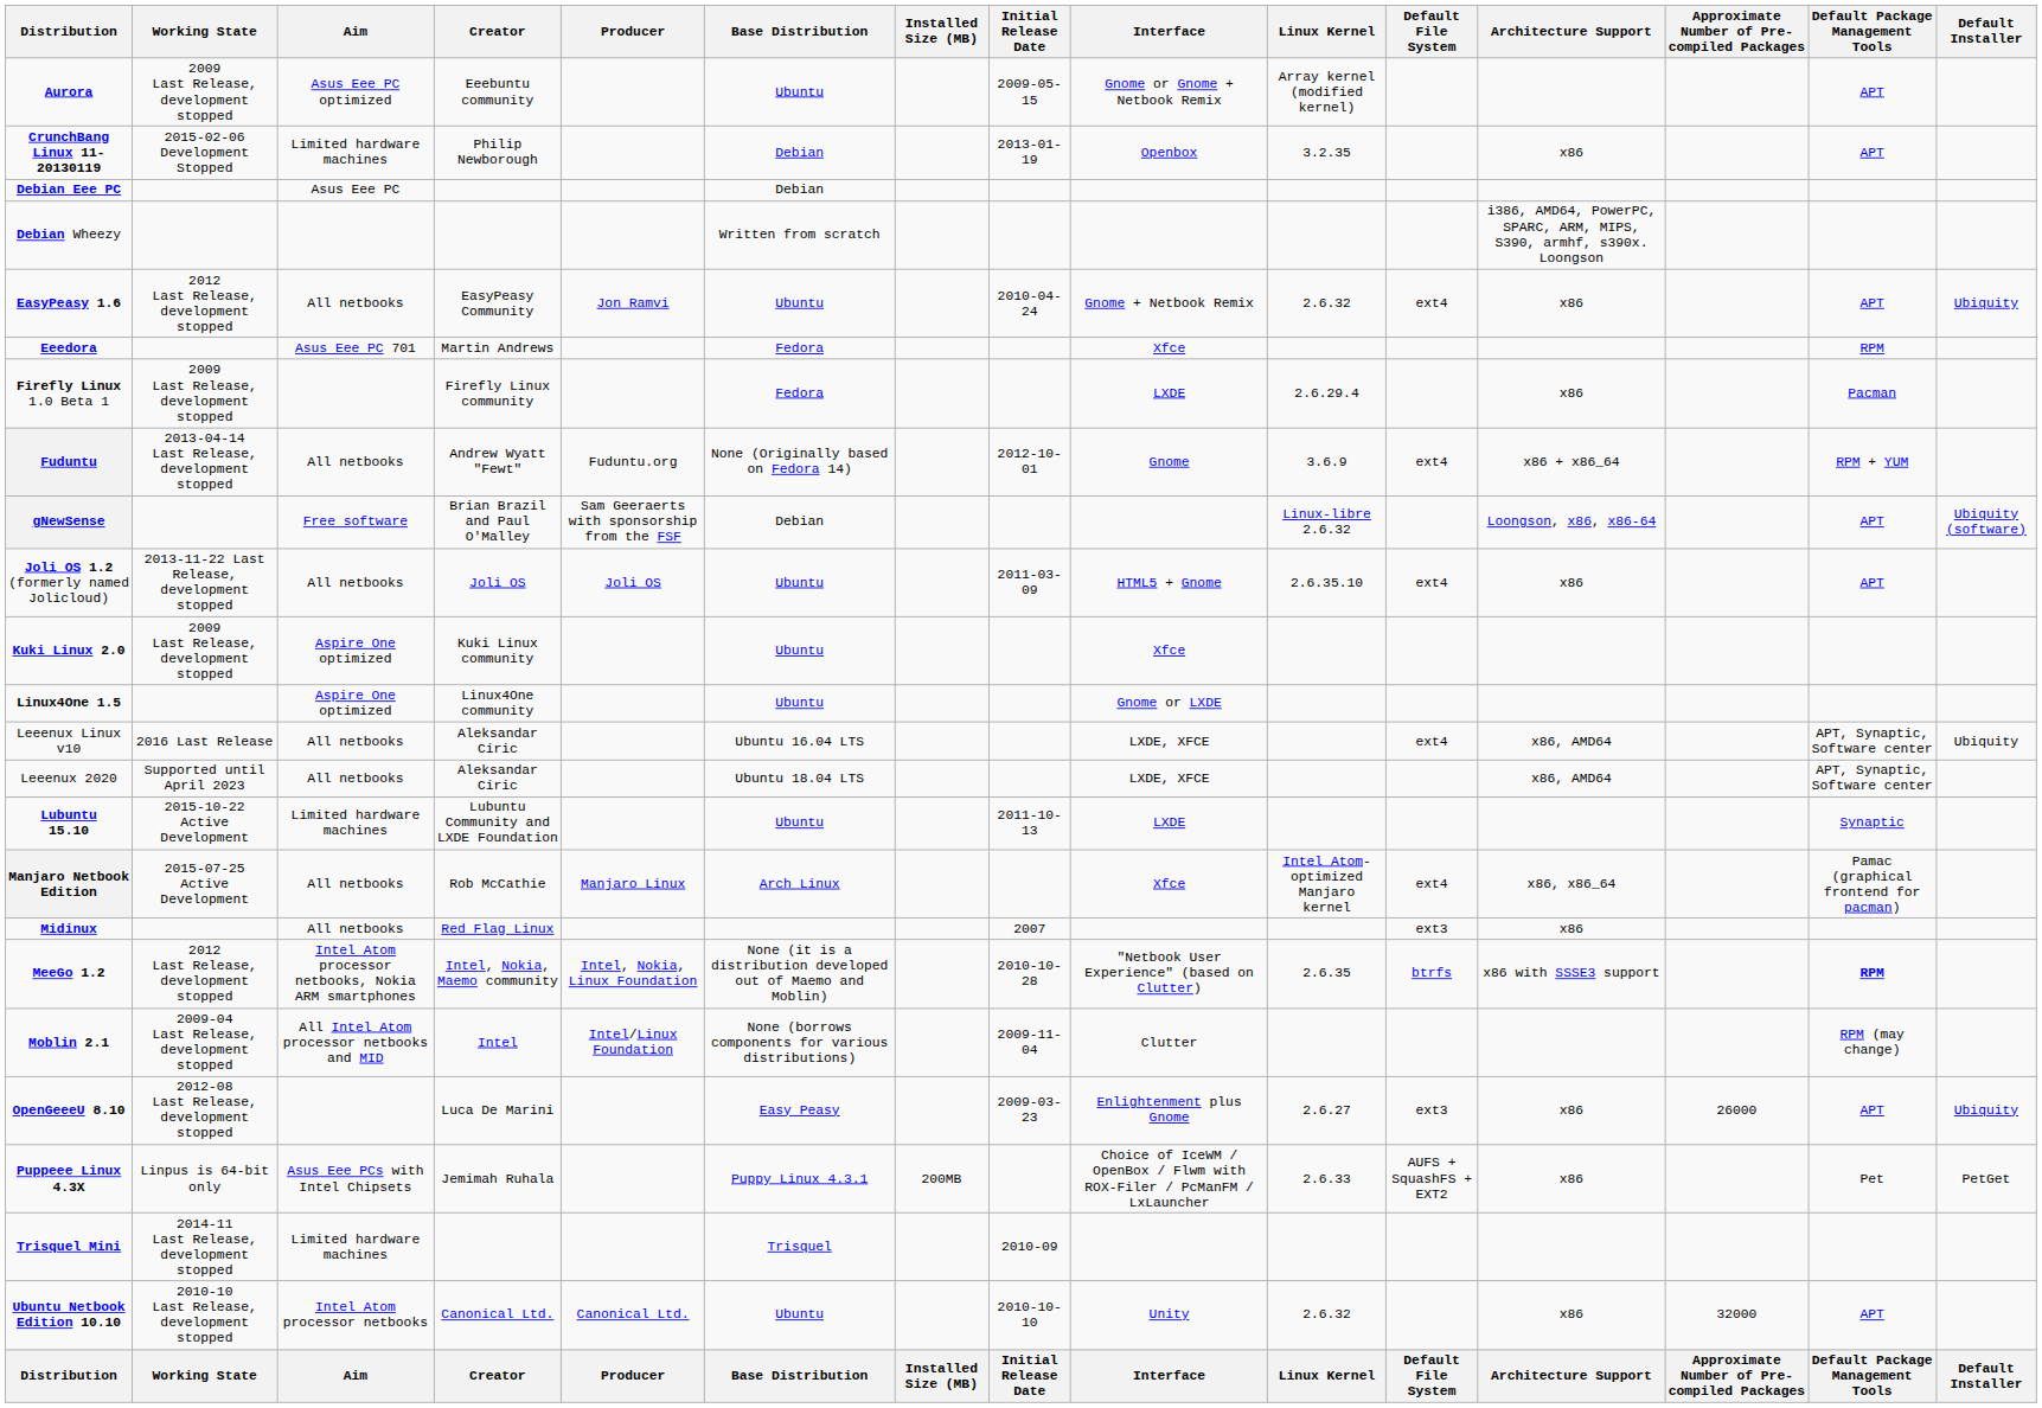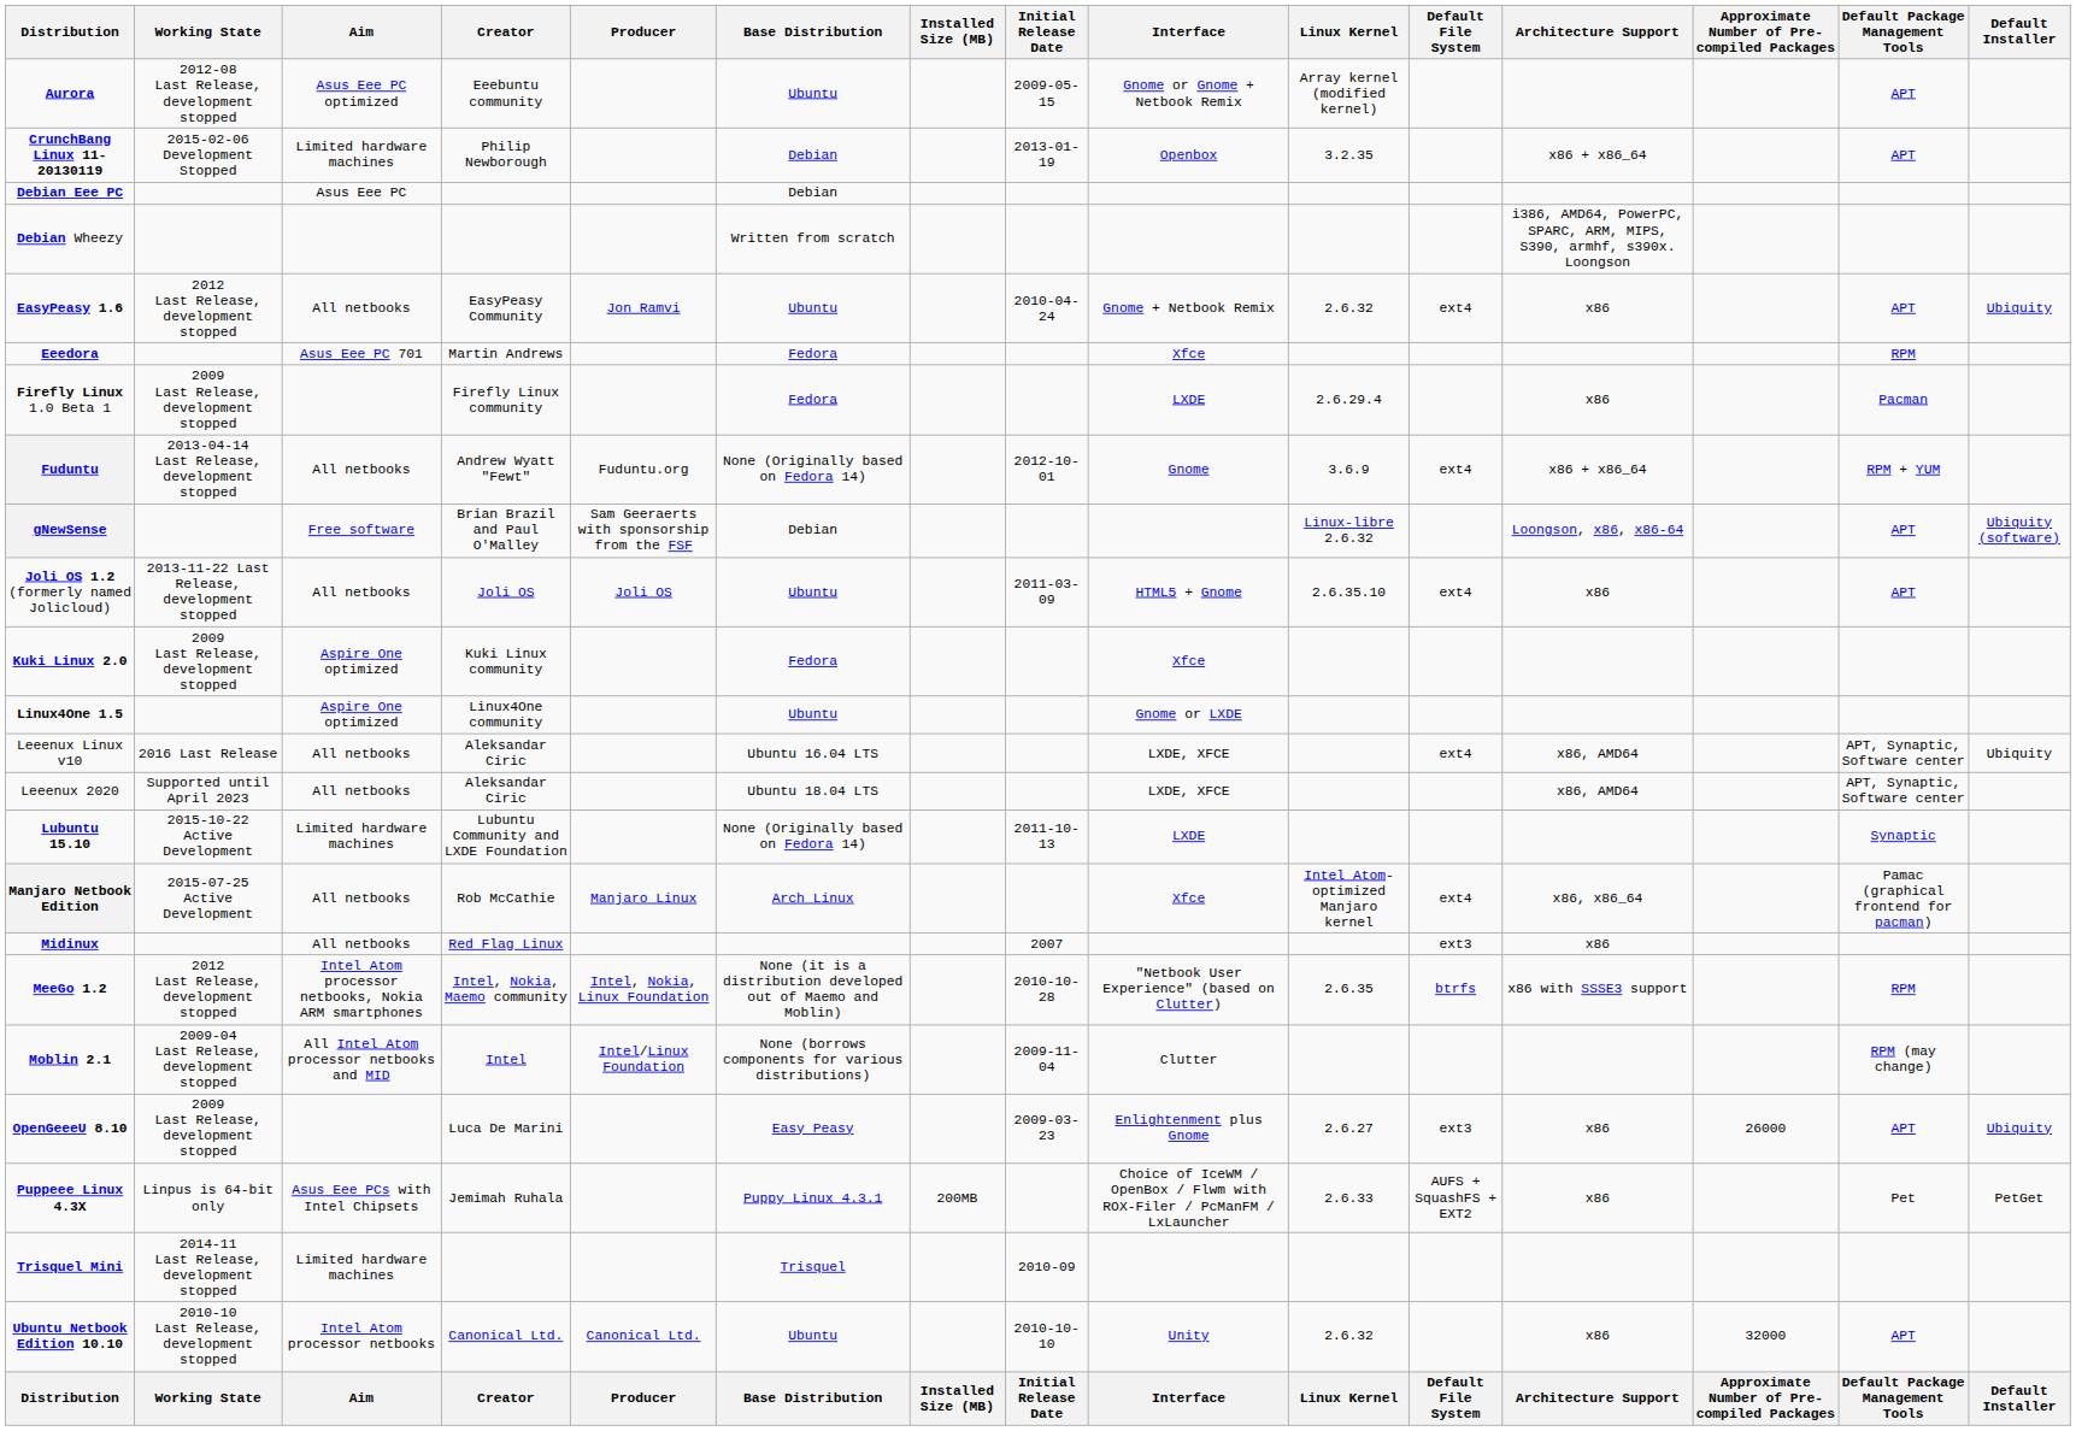 <table class="wikitable sortable" style="text-align:center; width:auto;">
 <tr>
 <th>Distribution</th>
 <th>Working State</th>
 <th>Aim</th>
 <th>Creator</th>
 <th>Producer</th>
 <th>Base Distribution</th>
 <th>Installed Size (MB)</th>
 <th>Initial Release Date</th>
 <th>Interface</th>
 <th>Linux Kernel</th>
 <th>Default File System</th>
 <th>Architecture Support</th>
 <th>Approximate Number of Pre-compiled Packages</th>
 <th>Default Package Management Tools</th>
 <th>Default Installer</th>
 </tr>
 <tr>
 <td><strong><a href='#'>Aurora</a></strong></td>
-<td>2009<br>Last Release, development stopped</td>
+<td>2012-08<br>Last Release, development stopped</td>
 <td><a href='#'>Asus Eee PC</a> optimized</td>
 <td>Eeebuntu community</td>
 <td></td>
 <td><a href='#'>Ubuntu</a></td>
 <td></td>
 <td>2009-05-15</td>
 <td><a href='#'>Gnome</a> or <a href='#'>Gnome</a> + Netbook Remix</td>
 <td>Array kernel (modified kernel)</td>
 <td></td>
 <td></td>
 <td></td>
 <td><a href='#'>APT</a></td>
 <td></td>
 </tr>
 <tr>
 <td><strong><a href='#'>CrunchBang Linux</a> 11-20130119</strong></td>
 <td>2015-02-06<br>Development Stopped</td>
 <td>Limited hardware machines</td>
 <td>Philip Newborough</td>
 <td></td>
 <td><a href='#'>Debian</a></td>
 <td></td>
 <td>2013-01-19</td>
 <td><a href='#'>Openbox</a></td>
 <td>3.2.35</td>
 <td></td>
-<td>x86</td>
+<td>x86 + x86_64</td>
 <td></td>
 <td><a href='#'>APT</a></td>
 <td></td>
 </tr>
 <tr>
 <td><strong><a href='#'>Debian Eee PC</a></strong></td>
 <td></td>
 <td>Asus Eee PC</td>
 <td></td>
 <td></td>
 <td>Debian</td>
 <td></td>
 <td></td>
 <td></td>
 <td></td>
 <td></td>
 <td></td>
 <td></td>
 <td></td>
 <td></td>
 </tr>
 <tr>
 <td><strong><a href='#'>Debian</a></strong> Wheezy</td>
 <td></td>
 <td></td>
 <td></td>
 <td></td>
 <td>Written from scratch</td>
 <td></td>
 <td></td>
 <td></td>
 <td></td>
 <td></td>
 <td>i386, AMD64, PowerPC, SPARC, ARM, MIPS, S390, armhf, s390x. Loongson</td>
 <td></td>
 <td></td>
 <td></td>
 </tr>
 <tr>
 <td><strong><a href='#'>EasyPeasy</a> 1.6</strong></td>
 <td>2012<br>Last Release, development stopped</td>
 <td>All netbooks</td>
 <td>EasyPeasy Community</td>
 <td><a href='#'>Jon Ramvi</a></td>
 <td><a href='#'>Ubuntu</a></td>
 <td></td>
 <td>2010-04-24</td>
 <td><a href='#'>Gnome</a> + Netbook Remix</td>
 <td>2.6.32</td>
 <td>ext4</td>
 <td>x86</td>
 <td></td>
 <td><a href='#'>APT</a></td>
 <td><a href='#'>Ubiquity</a></td>
 </tr>
 <tr>
 <td><strong><a href='#'>Eeedora</a></strong></td>
 <td></td>
 <td><a href='#'>Asus Eee PC</a> 701</td>
 <td>Martin Andrews</td>
 <td></td>
 <td><a href='#'>Fedora</a></td>
 <td></td>
 <td></td>
 <td><a href='#'>Xfce</a></td>
 <td></td>
 <td></td>
 <td></td>
 <td></td>
 <td><a href='#'>RPM</a></td>
 <td></td>
 </tr>
 <tr>
 <td><strong>Firefly Linux</strong> 1.0 Beta 1</td>
 <td>2009<br>Last Release, development stopped</td>
 <td></td>
 <td>Firefly Linux community</td>
 <td></td>
 <td><a href='#'>Fedora</a></td>
 <td></td>
 <td></td>
 <td><a href='#'>LXDE</a></td>
 <td>2.6.29.4</td>
 <td></td>
 <td>x86</td>
 <td></td>
 <td><a href='#'>Pacman</a></td>
 <td></td>
 </tr>
 <tr>
 <th><a href='#'>Fuduntu</a></th>
 <td>2013-04-14<br>Last Release, development stopped</td>
 <td>All netbooks</td>
 <td>Andrew Wyatt "Fewt"</td>
 <td>Fuduntu.org</td>
 <td>None (Originally based on <a href='#'>Fedora</a> 14)</td>
 <td></td>
 <td>2012-10-01</td>
 <td><a href='#'>Gnome</a></td>
 <td>3.6.9</td>
 <td>ext4</td>
 <td>x86 + x86_64</td>
 <td></td>
 <td><a href='#'>RPM</a> + <a href='#'>YUM</a></td>
 <td></td>
 </tr>
 <tr>
 <th><a href='#'>gNewSense</a></th>
 <td></td>
 <td><a href='#'>Free software</a></td>
 <td>Brian Brazil and Paul O'Malley</td>
 <td>Sam Geeraerts with sponsorship from the <a href='#'>FSF</a></td>
 <td>Debian</td>
 <td></td>
 <td></td>
 <td></td>
 <td><a href='#'>Linux-libre</a> 2.6.32</td>
 <td></td>
 <td><a href='#'>Loongson</a>, <a href='#'>x86</a>, <a href='#'>x86-64</a></td>
 <td></td>
 <td><a href='#'>APT</a></td>
 <td><a href='#'>Ubiquity (software)</a></td>
 </tr>
 <tr>
 <td><strong><a href='#'>Joli OS</a> 1.2</strong><br>(formerly named Jolicloud)</td>
 <td>2013-11-22 Last Release, development stopped</td>
 <td>All netbooks</td>
 <td><a href='#'>Joli OS</a></td>
 <td><a href='#'>Joli OS</a></td>
 <td><a href='#'>Ubuntu</a></td>
 <td></td>
 <td>2011-03-09</td>
 <td><a href='#'>HTML5</a> + <a href='#'>Gnome</a></td>
 <td>2.6.35.10</td>
 <td>ext4</td>
 <td>x86</td>
 <td></td>
 <td><a href='#'>APT</a></td>
 <td></td>
 </tr>
 <tr>
 <td><strong><a href='#'>Kuki Linux</a> 2.0</strong></td>
 <td>2009<br>Last Release, development stopped</td>
 <td><a href='#'>Aspire One</a> optimized</td>
 <td>Kuki Linux community</td>
 <td></td>
-<td><a href='#'>Ubuntu</a></td>
+<td><a href='#'>Fedora</a></td>
 <td></td>
 <td></td>
 <td><a href='#'>Xfce</a></td>
 <td></td>
 <td></td>
 <td></td>
 <td></td>
 <td></td>
 <td></td>
 </tr>
 <tr>
 <td> <strong>Linux4One 1.5</strong></td>
 <td></td>
 <td><a href='#'>Aspire One</a> optimized</td>
 <td>Linux4One community</td>
 <td></td>
 <td><a href='#'>Ubuntu</a></td>
 <td></td>
 <td></td>
 <td><a href='#'>Gnome</a> or <a href='#'>LXDE</a></td>
 <td></td>
 <td></td>
 <td></td>
 <td></td>
 <td></td>
 <td></td>
 </tr>
 <tr>
 <td>Leeenux Linux v10</td>
 <td>2016 Last Release</td>
 <td>All netbooks</td>
 <td>Aleksandar Ciric</td>
 <td></td>
 <td>Ubuntu 16.04 LTS</td>
 <td></td>
 <td></td>
 <td>LXDE, XFCE</td>
 <td></td>
 <td>ext4</td>
 <td>x86, AMD64</td>
 <td></td>
 <td>APT, Synaptic, Software center</td>
 <td>Ubiquity</td>
 </tr>
 <tr>
 <td>Leeenux 2020</td>
 <td>Supported until April 2023</td>
 <td>All netbooks</td>
 <td>Aleksandar Ciric</td>
 <td></td>
 <td>Ubuntu 18.04 LTS</td>
 <td></td>
 <td></td>
 <td>LXDE, XFCE</td>
 <td></td>
 <td></td>
 <td>x86, AMD64</td>
 <td></td>
 <td>APT, Synaptic, Software center</td>
 <td></td>
 </tr>
 <tr>
 <td><strong><a href='#'>Lubuntu</a></strong><br><strong>15.10</strong></td>
 <td>2015-10-22<br>Active Development</td>
 <td>Limited hardware machines</td>
 <td>Lubuntu Community and LXDE Foundation</td>
 <td></td>
-<td><a href='#'>Ubuntu</a></td>
+<td>None (Originally based on <a href='#'>Fedora</a> 14)</td>
 <td></td>
 <td>2011-10-13</td>
 <td><a href='#'>LXDE</a></td>
 <td></td>
 <td></td>
 <td></td>
 <td></td>
 <td><a href='#'>Synaptic</a></td>
 <td></td>
 </tr>
 <tr>
 <th>Manjaro Netbook Edition</th>
 <td>2015-07-25<br>Active Development</td>
 <td>All netbooks</td>
 <td>Rob McCathie</td>
 <td><a href='#'>Manjaro Linux</a></td>
 <td><a href='#'>Arch Linux</a></td>
 <td></td>
 <td></td>
 <td><a href='#'>Xfce</a></td>
 <td><a href='#'>Intel Atom</a>-optimized Manjaro kernel</td>
 <td>ext4</td>
 <td>x86, x86_64</td>
 <td></td>
 <td>Pamac (graphical frontend for <a href='#'>pacman</a>)</td>
 <td></td>
 </tr>
 <tr>
 <td><strong><a href='#'>Midinux</a></strong></td>
 <td></td>
 <td>All netbooks</td>
 <td><a href='#'>Red Flag Linux</a></td>
 <td></td>
 <td></td>
 <td></td>
 <td>2007</td>
 <td></td>
 <td></td>
 <td>ext3</td>
 <td>x86</td>
 <td></td>
 <td></td>
 <td></td>
 </tr>
 <tr>
 <td><strong><a href='#'>MeeGo</a> 1.2</strong></td>
 <td>2012<br>Last Release, development stopped</td>
 <td><a href='#'>Intel Atom</a> processor netbooks, Nokia ARM smartphones</td>
 <td><a href='#'>Intel</a>, <a href='#'>Nokia</a>, <a href='#'>Maemo</a> community</td>
 <td><a href='#'>Intel</a>, <a href='#'>Nokia</a>, <a href='#'>Linux Foundation</a></td>
 <td>None (it is a distribution developed out of Maemo and Moblin)</td>
 <td></td>
 <td>2010-10-28</td>
 <td>"Netbook User Experience" (based on <a href='#'>Clutter</a>)</td>
 <td>2.6.35</td>
 <td><a href='#'>btrfs</a></td>
 <td>x86 with <a href='#'>SSSE3</a> support</td>
 <td></td>
-<td><strong><a href='#'>RPM</a></strong></td>
+<td><a href='#'>RPM</a></td>
 <td></td>
 </tr>
 <tr>
 <td><strong><a href='#'>Moblin</a> 2.1</strong></td>
 <td>2009-04<br>Last Release, development stopped</td>
 <td>All <a href='#'>Intel Atom</a> processor netbooks and <a href='#'>MID</a></td>
 <td><a href='#'>Intel</a></td>
 <td><a href='#'>Intel</a>/<a href='#'>Linux Foundation</a></td>
 <td>None (borrows components for various distributions)</td>
 <td></td>
 <td>2009-11-04</td>
 <td>Clutter</td>
 <td></td>
 <td></td>
 <td></td>
 <td></td>
 <td><a href='#'>RPM</a> (may change)</td>
 <td></td>
 </tr>
 <tr>
 <td><strong><a href='#'>OpenGeeeU</a> 8.10</strong></td>
-<td>2012-08<br>Last Release, development stopped</td>
+<td>2009<br>Last Release, development stopped</td>
 <td></td>
 <td>Luca De Marini</td>
 <td></td>
 <td><a href='#'>Easy Peasy</a></td>
 <td></td>
 <td>2009-03-23</td>
 <td><a href='#'>Enlightenment</a> plus <a href='#'>Gnome</a></td>
 <td>2.6.27</td>
 <td>ext3</td>
 <td>x86</td>
 <td>26000</td>
 <td><a href='#'>APT</a></td>
 <td><a href='#'>Ubiquity</a></td>
 </tr>
 <tr>
 <td><strong><a href='#'>Puppeee Linux</a> 4.3X</strong></td>
 <td>Linpus is 64-bit only</td>
 <td><a href='#'>Asus Eee PCs</a> with Intel Chipsets</td>
 <td>Jemimah Ruhala</td>
 <td></td>
 <td><a href='#'>Puppy Linux 4.3.1</a></td>
 <td>200MB</td>
 <td></td>
 <td>Choice of IceWM / OpenBox / Flwm with ROX-Filer / PcManFM / LxLauncher</td>
 <td>2.6.33</td>
 <td>AUFS + SquashFS + EXT2</td>
 <td>x86</td>
 <td></td>
 <td>Pet</td>
 <td>PetGet</td>
 </tr>
 <tr>
 <td><strong><a href='#'>Trisquel Mini</a></strong></td>
 <td>2014-11<br>Last Release, development stopped</td>
 <td>Limited hardware machines</td>
 <td></td>
 <td></td>
 <td><a href='#'>Trisquel</a></td>
 <td></td>
 <td>2010-09</td>
 <td></td>
 <td></td>
 <td></td>
 <td></td>
 <td></td>
 <td></td>
 <td></td>
 </tr>
 <tr>
 <td><strong><a href='#'>Ubuntu Netbook Edition</a> 10.10</strong></td>
 <td>2010-10<br>Last Release, development stopped</td>
 <td><a href='#'>Intel Atom</a> processor netbooks</td>
 <td><a href='#'>Canonical Ltd.</a></td>
 <td><a href='#'>Canonical Ltd.</a></td>
 <td><a href='#'>Ubuntu</a></td>
 <td></td>
 <td>2010-10-10</td>
 <td><a href='#'>Unity</a></td>
 <td>2.6.32</td>
 <td></td>
 <td>x86</td>
 <td>32000</td>
 <td><a href='#'>APT</a></td>
 <td></td>
 </tr>
 <tr>
 <th>Distribution</th>
 <th>Working State</th>
 <th>Aim</th>
 <th>Creator</th>
 <th>Producer</th>
 <th>Base Distribution</th>
 <th>Installed Size (MB)</th>
 <th>Initial Release Date</th>
 <th>Interface</th>
 <th>Linux Kernel</th>
 <th>Default File System</th>
 <th>Architecture Support</th>
 <th>Approximate Number of Pre-compiled Packages</th>
 <th>Default Package Management Tools</th>
 <th>Default Installer</th>
 </tr>
 </table>
